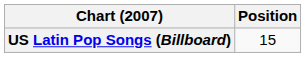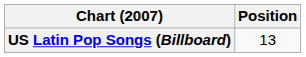 <table class="wikitable plainrowheaders" style="text-align:center">
 <tr>
 <th scope="col">Chart (2007)</th>
 <th scope="col">Position</th>
 </tr>
 <tr>
 <th scope="row">US <a href='#'>Latin Pop Songs</a> (<em>Billboard</em>)</th>
-<td>15</td>
+<td>13</td>
 </tr>
 </table>
